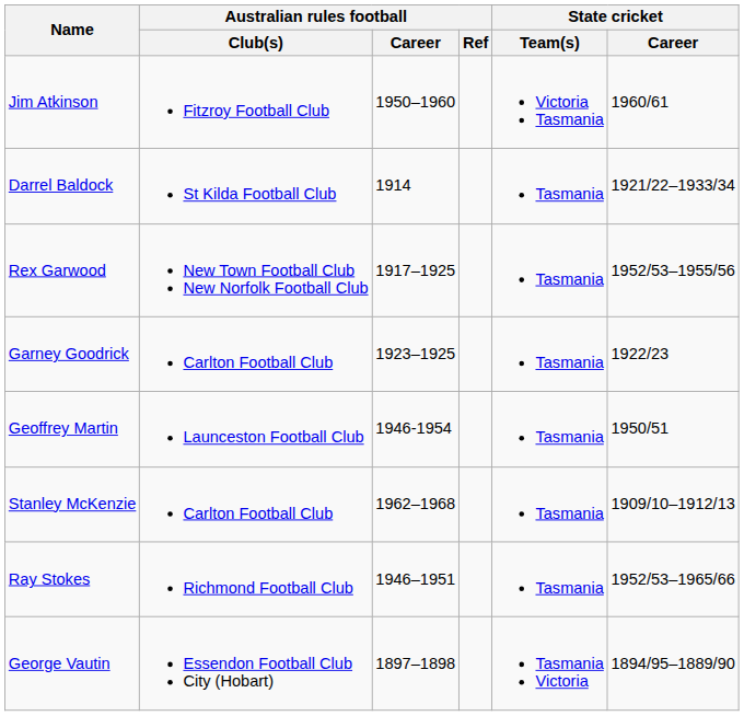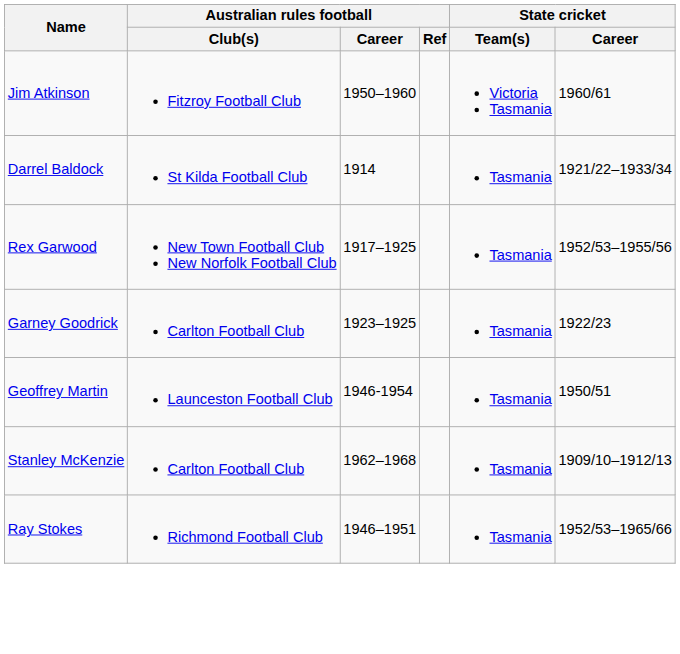 <table class=wikitable>
 <tr>
 <th rowspan=2>Name</th>
 <th colspan=3>Australian rules football</th>
 <th colspan=2>State cricket</th>
 </tr>
 <tr>
 <th>Club(s)</th>
 <th>Career</th>
 <th>Ref</th>
 <th>Team(s)</th>
 <th>Career</th>
 </tr>
 <tr>
 <td><a href='#'>Jim Atkinson</a></td>
 <td><br><ul><li><a href='#'>Fitzroy Football Club</a></li></ul></td>
 <td>1950–1960</td>
 <td></td>
 <td><br><ul><li><a href='#'>Victoria</a></li><li><a href='#'>Tasmania</a></li></ul></td>
 <td>1960/61</td>
 </tr>
 <tr>
 <td><a href='#'>Darrel Baldock</a></td>
 <td><br><ul><li><a href='#'>St Kilda Football Club</a></li></ul></td>
 <td>1914</td>
 <td></td>
 <td><br><ul><li><a href='#'>Tasmania</a></li></ul></td>
 <td>1921/22–1933/34</td>
 </tr>
 <tr>
 <td><a href='#'>Rex Garwood</a></td>
 <td><br><ul><li><a href='#'>New Town Football Club</a></li><li><a href='#'>New Norfolk Football Club</a></li></ul></td>
 <td>1917–1925</td>
 <td></td>
 <td><br><ul><li><a href='#'>Tasmania</a></li></ul></td>
 <td>1952/53–1955/56</td>
 </tr>
 <tr>
 <td><a href='#'>Garney Goodrick</a></td>
 <td><br><ul><li><a href='#'>Carlton Football Club</a></li></ul></td>
 <td>1923–1925</td>
 <td></td>
 <td><br><ul><li><a href='#'>Tasmania</a></li></ul></td>
 <td>1922/23</td>
 </tr>
 <tr>
 <td><a href='#'>Geoffrey Martin</a></td>
 <td><br><ul><li><a href='#'>Launceston Football Club</a></li></ul></td>
 <td>1946-1954</td>
 <td></td>
 <td><br><ul><li><a href='#'>Tasmania</a></li></ul></td>
 <td>1950/51</td>
 </tr>
 <tr>
 <td><a href='#'>Stanley McKenzie</a></td>
 <td><br><ul><li><a href='#'>Carlton Football Club</a></li></ul></td>
 <td>1962–1968</td>
 <td></td>
 <td><br><ul><li><a href='#'>Tasmania</a></li></ul></td>
 <td>1909/10–1912/13</td>
 </tr>
 <tr>
 <td><a href='#'>Ray Stokes</a></td>
 <td><br><ul><li><a href='#'>Richmond Football Club</a></li></ul></td>
 <td>1946–1951</td>
 <td></td>
 <td><br><ul><li><a href='#'>Tasmania</a></li></ul></td>
 <td>1952/53–1965/66</td>
 </tr>
-<tr>
-<td><a href='#'>George Vautin</a></td>
-<td><br><ul><li><a href='#'>Essendon Football Club</a></li><li>City (Hobart)</li></ul></td>
-<td>1897–1898</td>
-<td></td>
-<td><br><ul><li><a href='#'>Tasmania</a></li><li><a href='#'>Victoria</a></li></ul></td>
-<td>1894/95–1889/90</td>
-</tr>
 </table>
